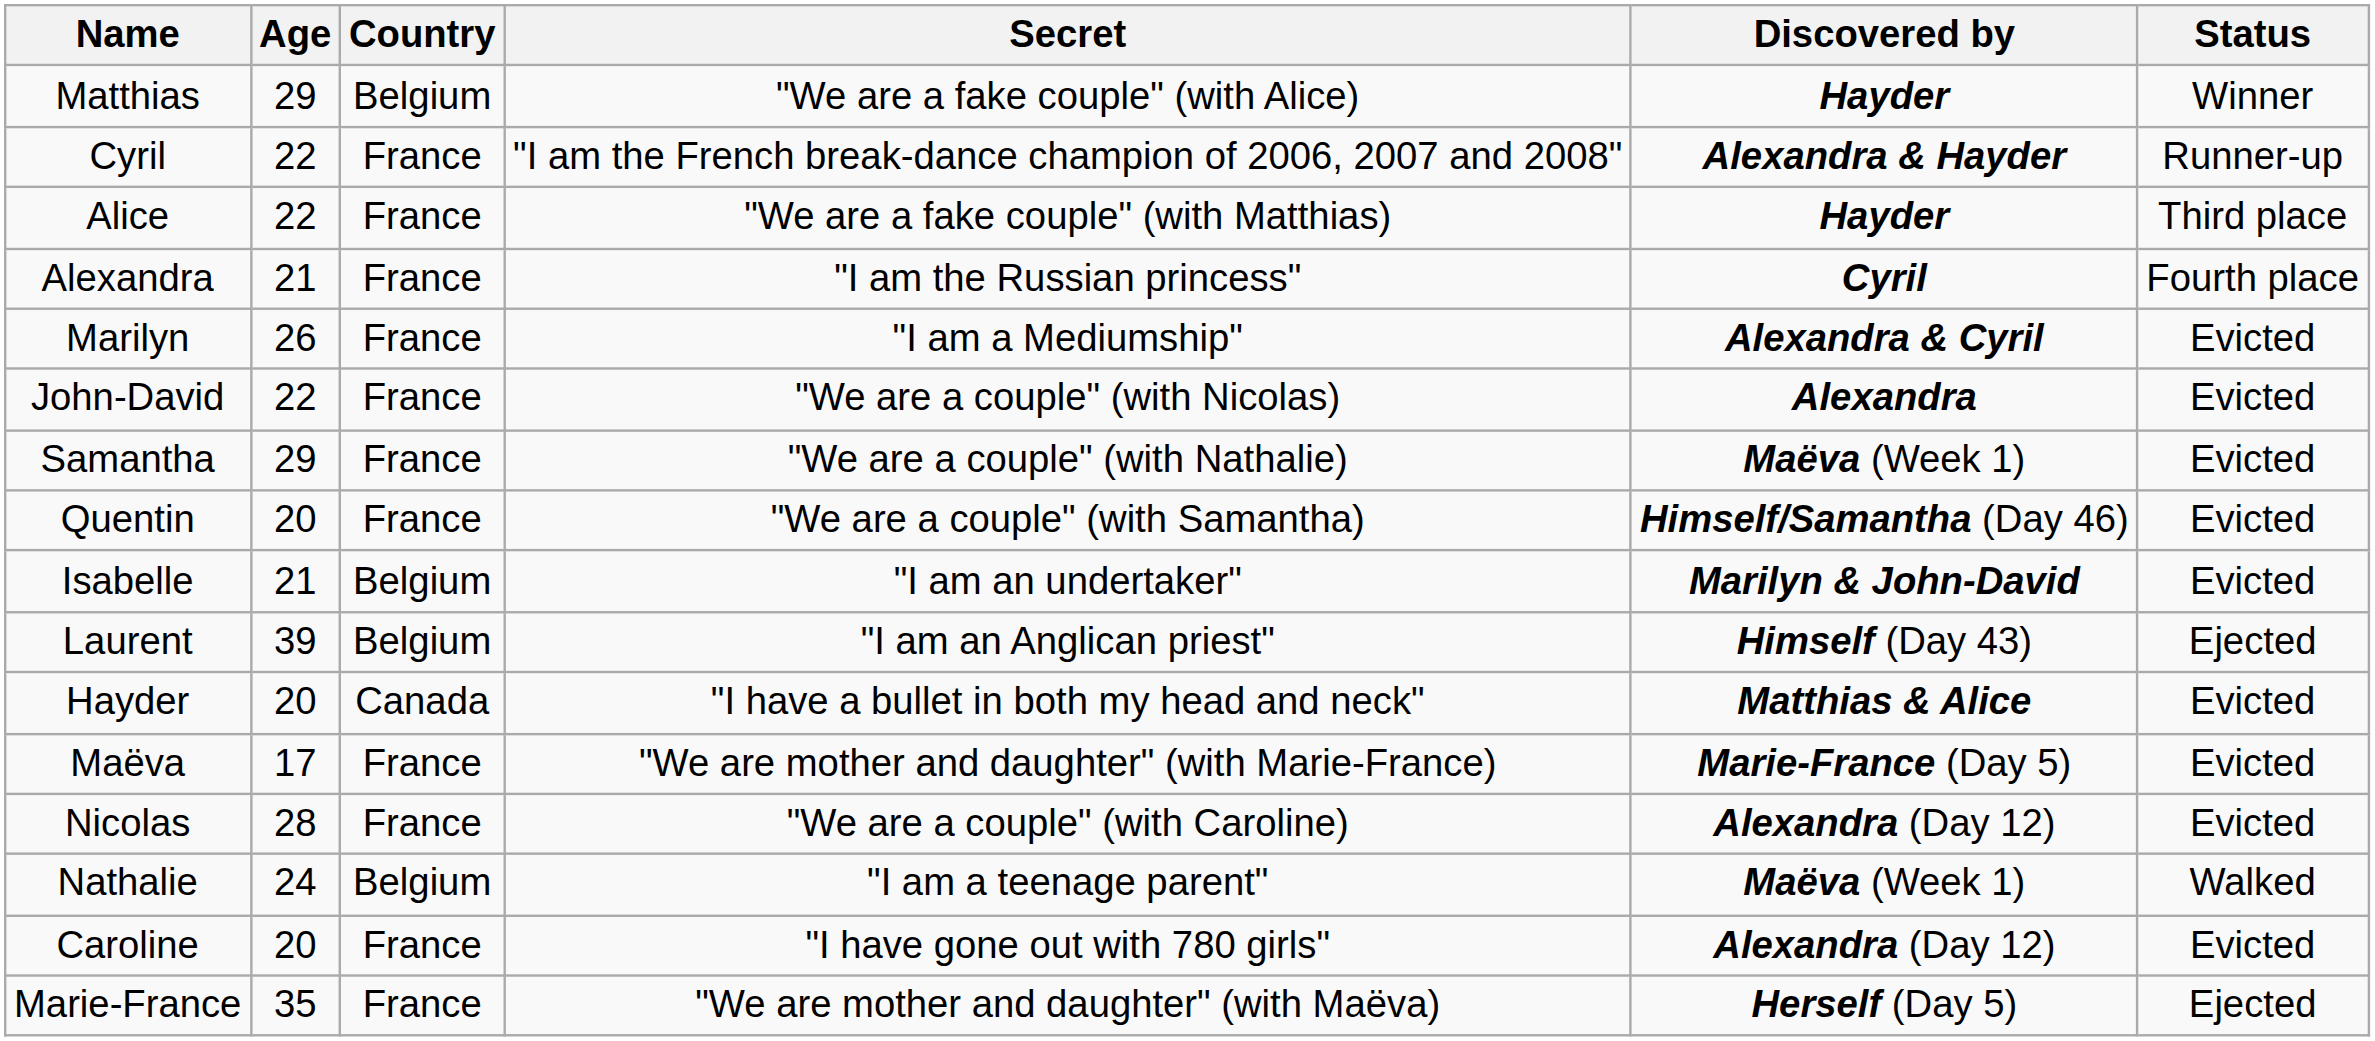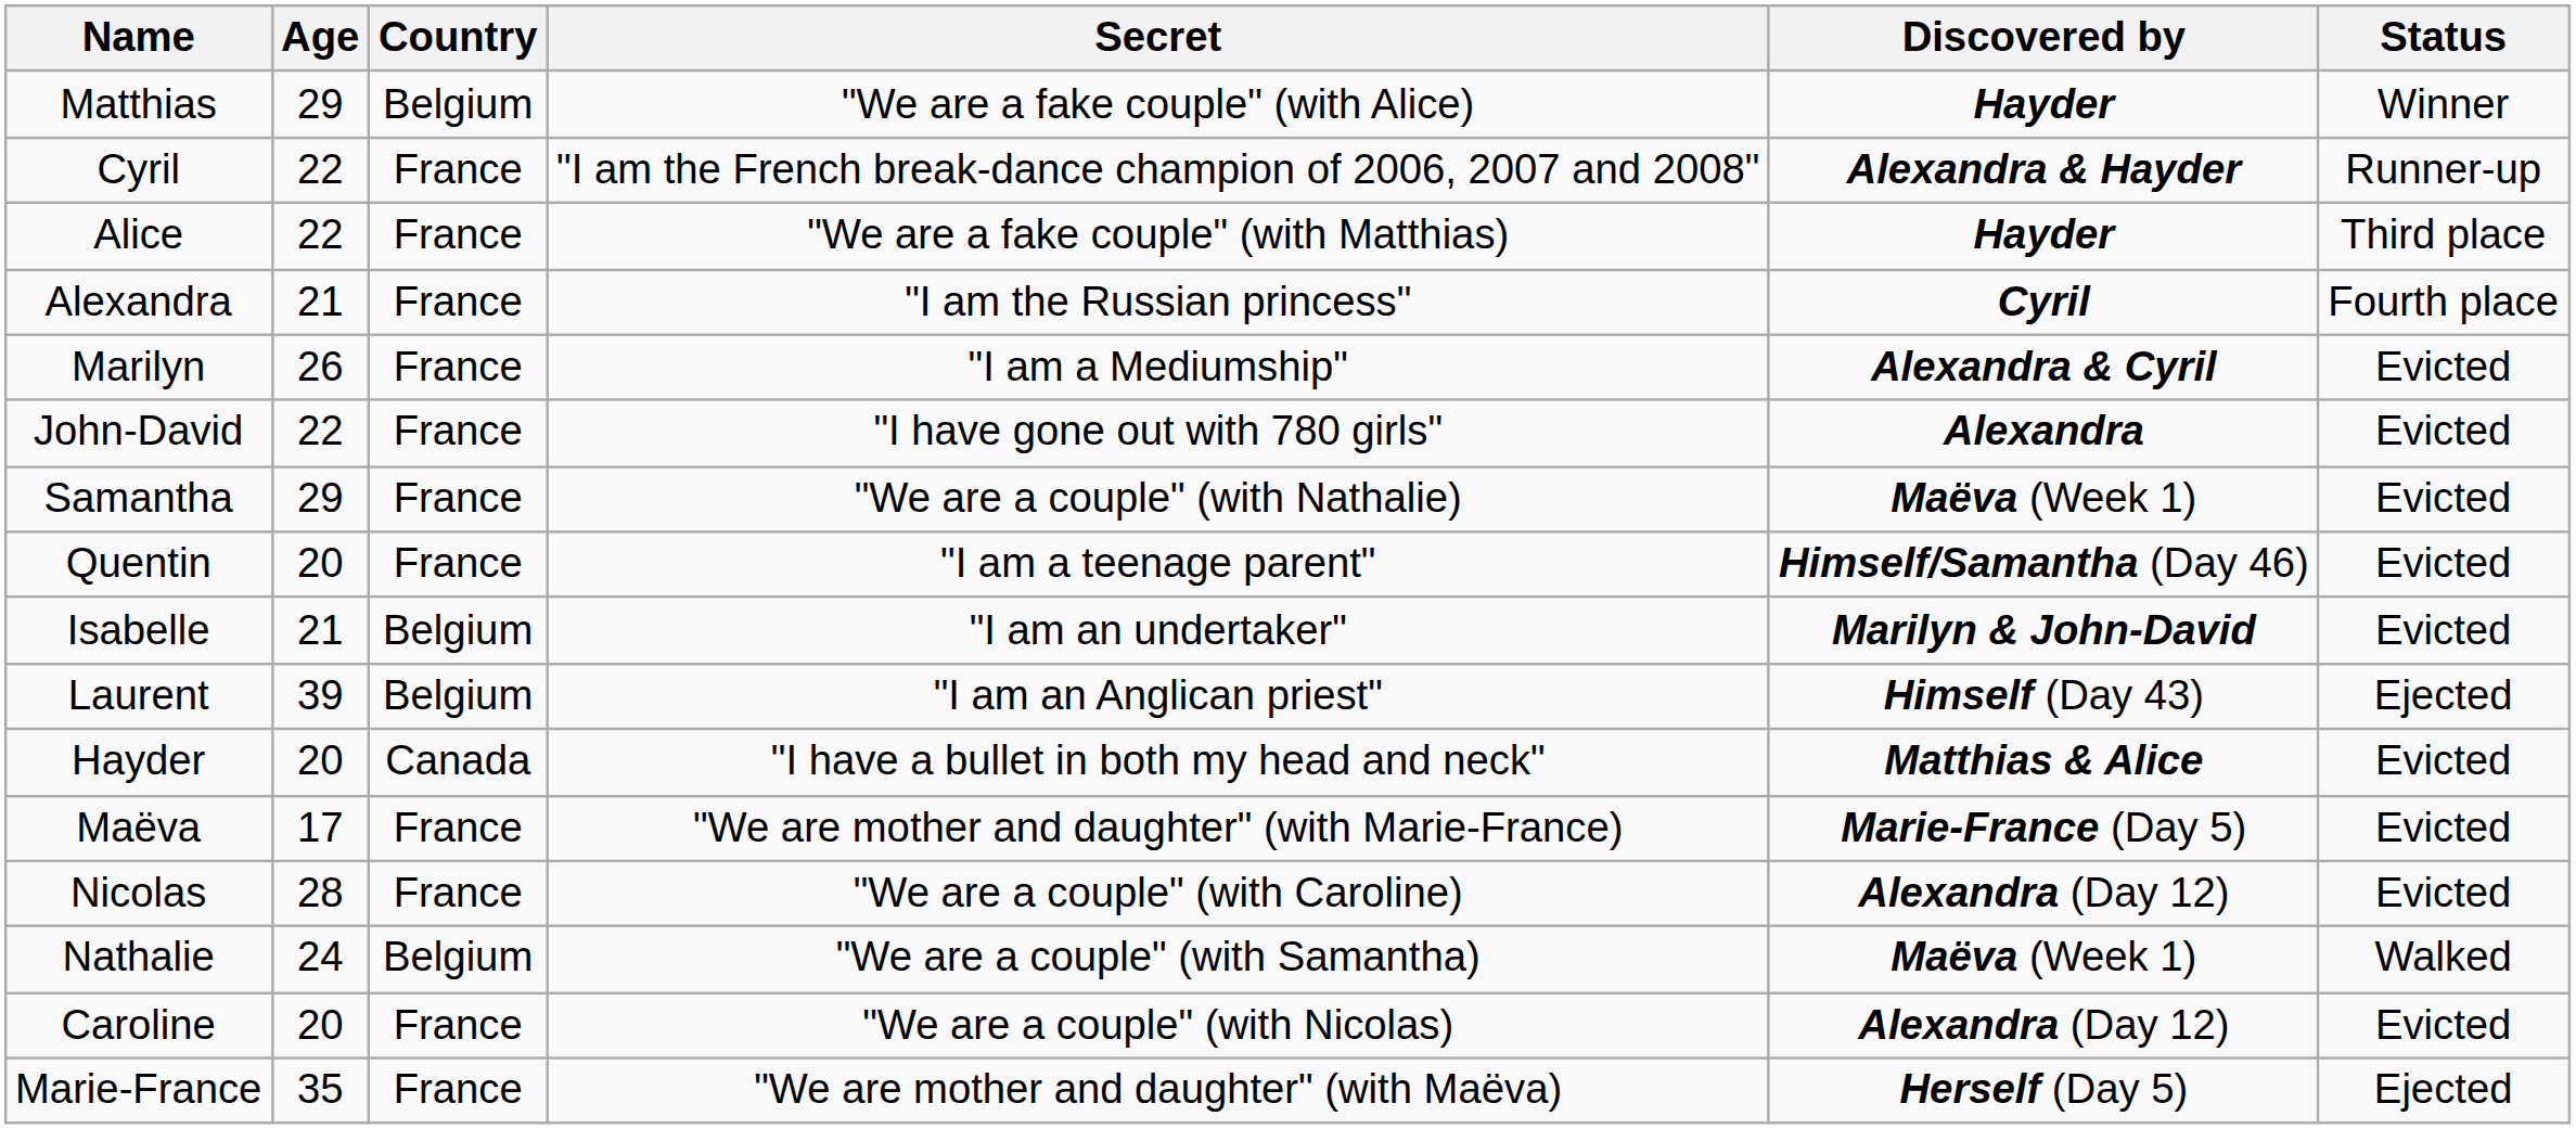 <table class="wikitable sortable centre" style="text-align:center;font-size:100%;">
 <tr>
 <th>Name</th>
 <th>Age</th>
 <th>Country</th>
 <th>Secret</th>
 <th>Discovered by</th>
 <th>Status</th>
 </tr>
 <tr>
 <td>Matthias</td>
 <td>29</td>
 <td>Belgium</td>
 <td>"We are a fake couple" (with Alice)</td>
 <td><strong><em>Hayder</em></strong></td>
 <td>Winner</td>
 </tr>
 <tr>
 <td>Cyril</td>
 <td>22</td>
 <td>France</td>
 <td>"I am the French break-dance champion of 2006, 2007 and 2008"</td>
 <td><strong><em>Alexandra & Hayder</em></strong></td>
 <td>Runner-up</td>
 </tr>
 <tr>
 <td>Alice</td>
 <td>22</td>
 <td>France</td>
 <td>"We are a fake couple" (with Matthias)</td>
 <td><strong><em>Hayder</em></strong></td>
 <td>Third place</td>
 </tr>
 <tr>
 <td>Alexandra</td>
 <td>21</td>
 <td>France</td>
 <td>"I am the Russian princess"</td>
 <td><strong><em>Cyril</em></strong></td>
 <td>Fourth place</td>
 </tr>
 <tr>
 <td>Marilyn</td>
 <td>26</td>
 <td>France</td>
 <td>"I am a Mediumship"</td>
 <td><strong><em>Alexandra & Cyril</em></strong></td>
 <td>Evicted</td>
 </tr>
 <tr>
 <td>John-David</td>
 <td>22</td>
 <td>France</td>
-<td>"We are a couple" (with Nicolas)</td>
+<td>"I have gone out with 780 girls"</td>
 <td><strong><em>Alexandra</em></strong></td>
 <td>Evicted</td>
 </tr>
 <tr>
 <td>Samantha</td>
 <td>29</td>
 <td>France</td>
 <td>"We are a couple" (with Nathalie)</td>
 <td><strong><em>Maëva</em></strong> (Week 1)</td>
 <td>Evicted</td>
 </tr>
 <tr>
 <td>Quentin</td>
 <td>20</td>
 <td>France</td>
-<td>"We are a couple" (with Samantha)</td>
+<td>"I am a teenage parent"</td>
 <td><strong><em>Himself/Samantha</em></strong> (Day 46)</td>
 <td>Evicted</td>
 </tr>
 <tr>
 <td>Isabelle</td>
 <td>21</td>
 <td>Belgium</td>
 <td>"I am an undertaker"</td>
 <td><strong><em>Marilyn & John-David</em></strong></td>
 <td>Evicted</td>
 </tr>
 <tr>
 <td>Laurent</td>
 <td>39</td>
 <td>Belgium</td>
 <td>"I am an Anglican priest"</td>
 <td><strong><em>Himself</em></strong> (Day 43)</td>
 <td>Ejected</td>
 </tr>
 <tr>
 <td>Hayder</td>
 <td>20</td>
 <td>Canada</td>
 <td>"I have a bullet in both my head and neck"</td>
 <td><strong><em>Matthias & Alice</em></strong></td>
 <td>Evicted</td>
 </tr>
 <tr>
 <td>Maëva</td>
 <td>17</td>
 <td>France</td>
 <td>"We are mother and daughter" (with Marie-France)</td>
 <td><strong><em>Marie-France</em></strong> (Day 5)</td>
 <td>Evicted</td>
 </tr>
 <tr>
 <td>Nicolas</td>
 <td>28</td>
 <td>France</td>
 <td>"We are a couple" (with Caroline)</td>
 <td><strong><em>Alexandra</em></strong> (Day 12)</td>
 <td>Evicted</td>
 </tr>
 <tr>
 <td>Nathalie</td>
 <td>24</td>
 <td>Belgium</td>
-<td>"I am a teenage parent"</td>
+<td>"We are a couple" (with Samantha)</td>
 <td><strong><em>Maëva</em></strong> (Week 1)</td>
 <td>Walked</td>
 </tr>
 <tr>
 <td>Caroline</td>
 <td>20</td>
 <td>France</td>
-<td>"I have gone out with 780 girls"</td>
+<td>"We are a couple" (with Nicolas)</td>
 <td><strong><em>Alexandra</em></strong> (Day 12)</td>
 <td>Evicted</td>
 </tr>
 <tr>
 <td>Marie-France</td>
 <td>35</td>
 <td>France</td>
 <td>"We are mother and daughter" (with Maëva)</td>
 <td><strong><em>Herself</em></strong> (Day 5)</td>
 <td>Ejected</td>
 </tr>
 </table>
